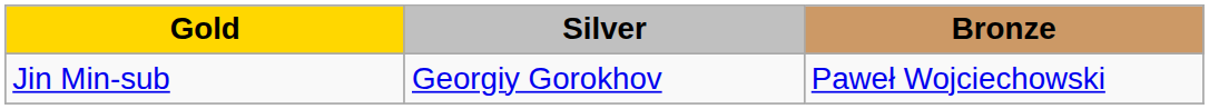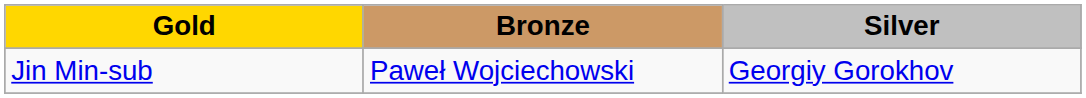 <table class="wikitable" style="text-align:left">
 <tr align="center">
 <td width=200 bgcolor=gold><strong>Gold</strong></td>
+<td width=200 bgcolor=CC9966><strong>Bronze</strong></td>
 <td width=200 bgcolor=silver><strong>Silver</strong></td>
-<td width=200 bgcolor=CC9966><strong>Bronze</strong></td>
 </tr>
 <tr>
 <td><a href='#'>Jin Min-sub</a><br><em></em></td>
+<td><a href='#'>Paweł Wojciechowski</a><br><em></em></td>
 <td><a href='#'>Georgiy Gorokhov</a><br><em></em></td>
-<td><a href='#'>Paweł Wojciechowski</a><br><em></em></td>
 </tr>
 </table>
